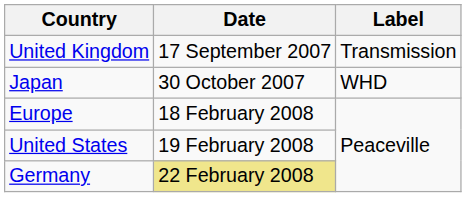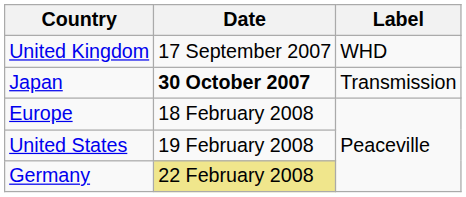 <table class="wikitable">
 <tr>
 <th>Country</th>
 <th>Date</th>
 <th>Label</th>
 </tr>
 <tr>
 <td><a href='#'>United Kingdom</a></td>
 <td>17 September 2007</td>
-<td>Transmission</td>
+<td>WHD</td>
 </tr>
 <tr>
 <td><a href='#'>Japan</a></td>
-<td>30 October 2007</td>
-<td>WHD</td>
+<td><strong>30 October 2007</strong></td>
+<td>Transmission</td>
 </tr>
 <tr>
 <td><a href='#'>Europe</a></td>
 <td>18 February 2008</td>
 <td rowspan="3">Peaceville</td>
 </tr>
 <tr>
 <td><a href='#'>United States</a></td>
 <td>19 February 2008</td>
 </tr>
 <tr>
 <td><a href='#'>Germany</a></td>
 <td style="background: khaki;">22 February 2008</td>
 </tr>
 </table>
